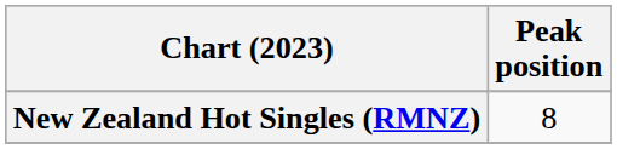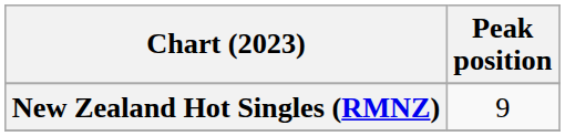 <table class="wikitable sortable plainrowheaders" style="text-align:center">
 <tr>
 <th scope="col">Chart (2023)</th>
 <th scope="col">Peak<br>position</th>
 </tr>
 <tr>
 </tr>
 <tr>
 </tr>
 <tr>
 <th scope="row">New Zealand Hot Singles (<a href='#'>RMNZ</a>)</th>
-<td>8</td>
+<td>9</td>
 </tr>
 <tr>
 </tr>
 <tr>
 </tr>
 </table>
